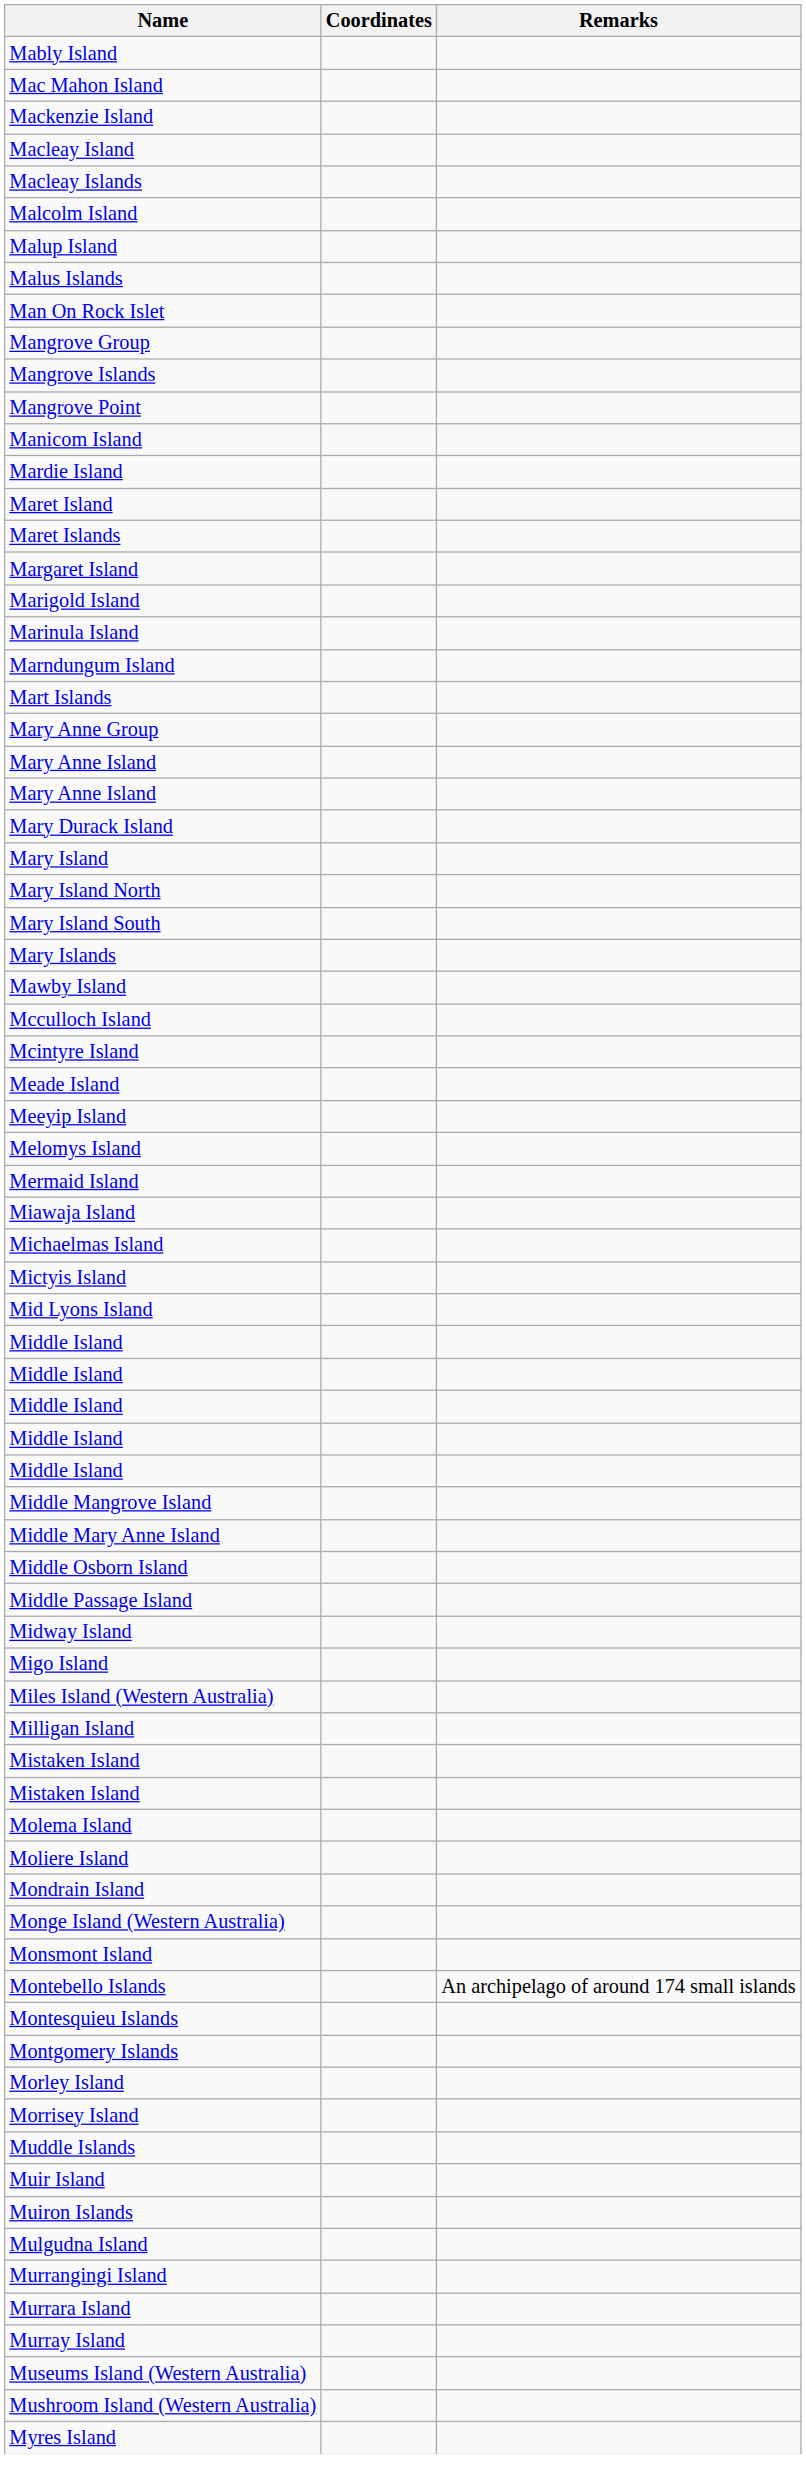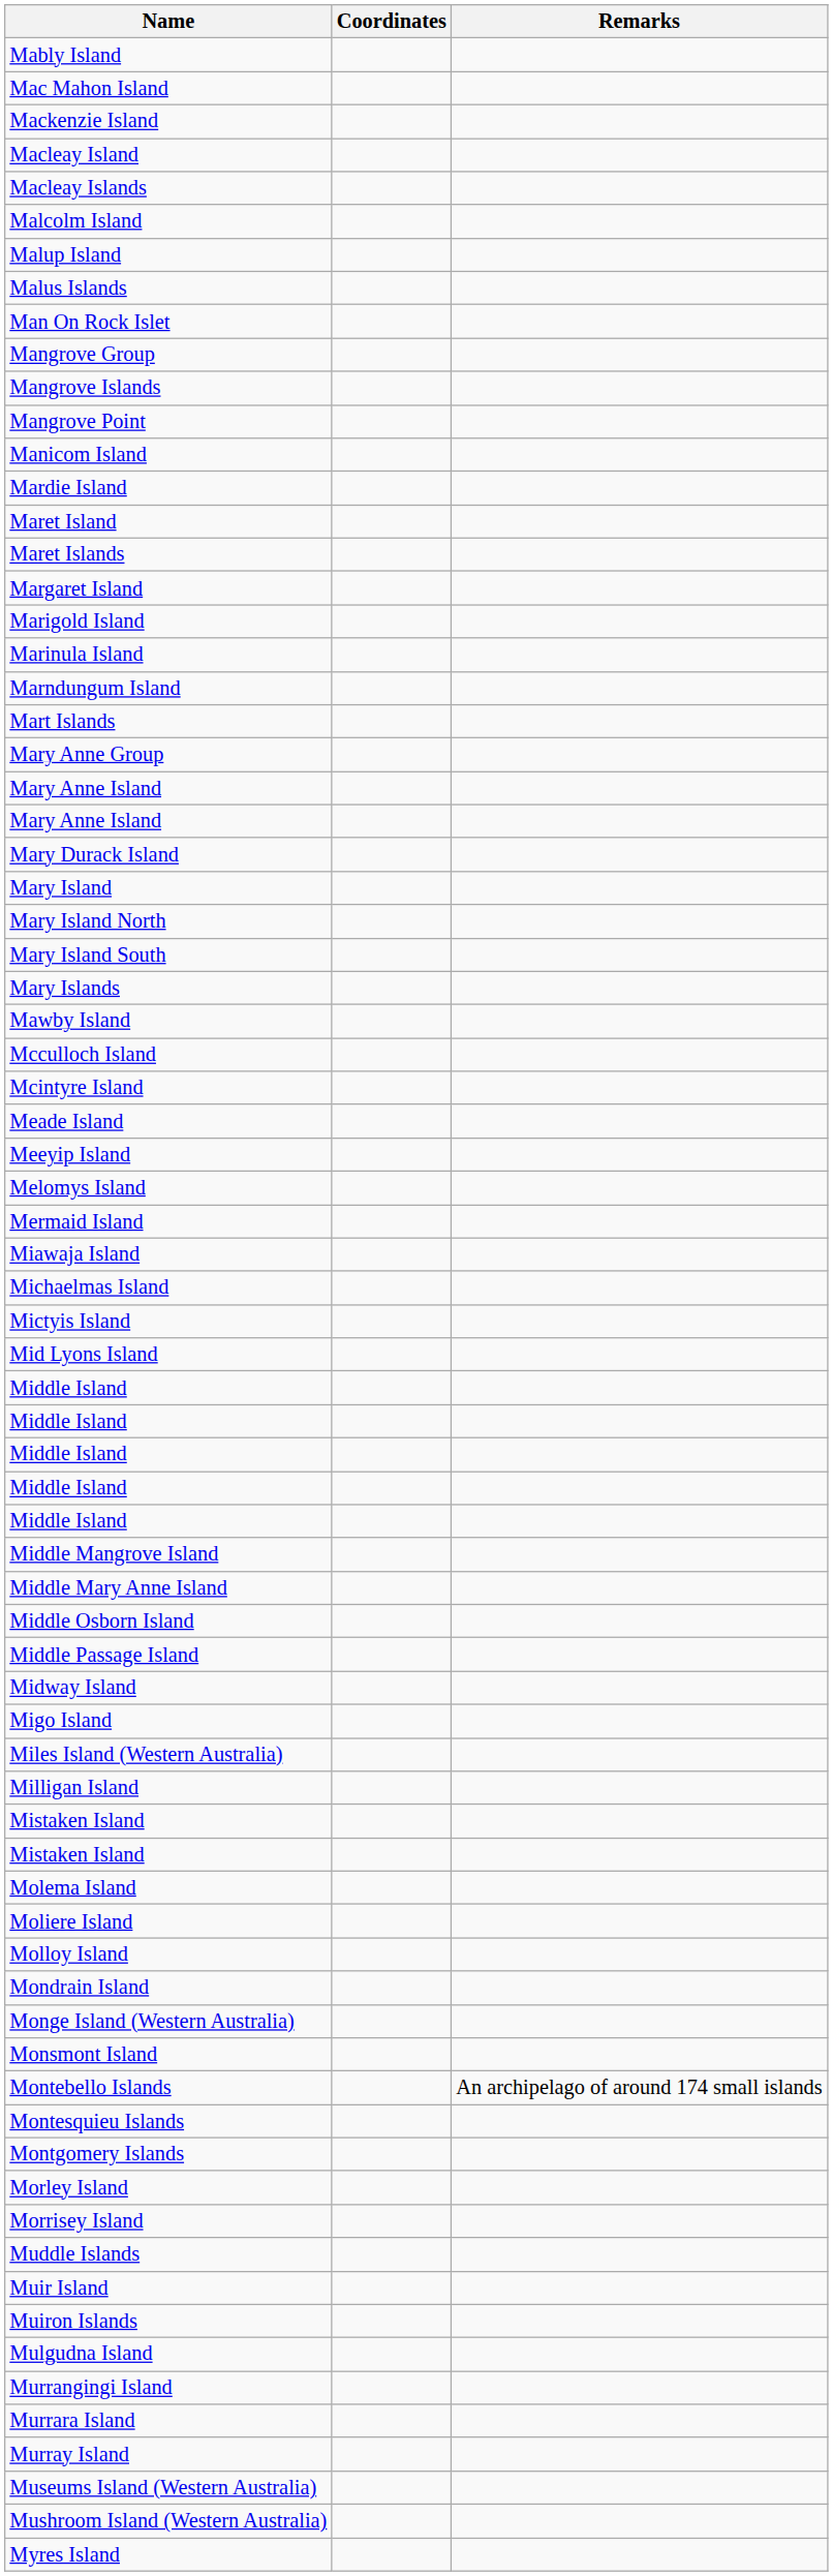 <table class="wikitable">
 <tr>
 <th>Name</th>
 <th>Coordinates</th>
 <th>Remarks</th>
 </tr>
 <tr>
 <td><a href='#'>Mably Island</a></td>
 <td></td>
 <td></td>
 </tr>
 <tr>
 <td><a href='#'>Mac Mahon Island</a></td>
 <td></td>
 <td></td>
 </tr>
 <tr>
 <td><a href='#'>Mackenzie Island</a></td>
 <td></td>
 <td></td>
 </tr>
 <tr>
 <td><a href='#'>Macleay Island</a></td>
 <td></td>
 <td></td>
 </tr>
 <tr>
 <td><a href='#'>Macleay Islands</a></td>
 <td></td>
 <td></td>
 </tr>
 <tr>
 <td><a href='#'>Malcolm Island</a></td>
 <td></td>
 <td></td>
 </tr>
 <tr>
 <td><a href='#'>Malup Island</a></td>
 <td></td>
 <td></td>
 </tr>
 <tr>
 <td><a href='#'>Malus Islands</a></td>
 <td></td>
 <td></td>
 </tr>
 <tr>
 <td><a href='#'>Man On Rock Islet</a></td>
 <td></td>
 <td></td>
 </tr>
 <tr>
 <td><a href='#'>Mangrove Group</a></td>
 <td></td>
 <td></td>
 </tr>
 <tr>
 <td><a href='#'>Mangrove Islands</a></td>
 <td></td>
 <td></td>
 </tr>
 <tr>
 <td><a href='#'>Mangrove Point</a></td>
 <td></td>
 <td></td>
 </tr>
 <tr>
 <td><a href='#'>Manicom Island</a></td>
 <td></td>
 <td></td>
 </tr>
 <tr>
 <td><a href='#'>Mardie Island</a></td>
 <td></td>
 <td></td>
 </tr>
 <tr>
 <td><a href='#'>Maret Island</a></td>
 <td></td>
 <td></td>
 </tr>
 <tr>
 <td><a href='#'>Maret Islands</a></td>
 <td></td>
 <td></td>
 </tr>
 <tr>
 <td><a href='#'>Margaret Island</a></td>
 <td></td>
 <td></td>
 </tr>
 <tr>
 <td><a href='#'>Marigold Island</a></td>
 <td></td>
 <td></td>
 </tr>
 <tr>
 <td><a href='#'>Marinula Island</a></td>
 <td></td>
 <td></td>
 </tr>
 <tr>
 <td><a href='#'>Marndungum Island</a></td>
 <td></td>
 <td></td>
 </tr>
 <tr>
 <td><a href='#'>Mart Islands</a></td>
 <td></td>
 <td></td>
 </tr>
 <tr>
 <td><a href='#'>Mary Anne Group</a></td>
 <td></td>
 <td></td>
 </tr>
 <tr>
 <td><a href='#'>Mary Anne Island</a></td>
 <td></td>
 <td></td>
 </tr>
 <tr>
 <td><a href='#'>Mary Anne Island</a></td>
 <td></td>
 <td></td>
 </tr>
 <tr>
 <td><a href='#'>Mary Durack Island</a></td>
 <td></td>
 <td></td>
 </tr>
 <tr>
 <td><a href='#'>Mary Island</a></td>
 <td></td>
 <td></td>
 </tr>
 <tr>
 <td><a href='#'>Mary Island North</a></td>
 <td></td>
 <td></td>
 </tr>
 <tr>
 <td><a href='#'>Mary Island South</a></td>
 <td></td>
 <td></td>
 </tr>
 <tr>
 <td><a href='#'>Mary Islands</a></td>
 <td></td>
 <td></td>
 </tr>
 <tr>
 <td><a href='#'>Mawby Island</a></td>
 <td></td>
 <td></td>
 </tr>
 <tr>
 <td><a href='#'>Mcculloch Island</a></td>
 <td></td>
 <td></td>
 </tr>
 <tr>
 <td><a href='#'>Mcintyre Island</a></td>
 <td></td>
 <td></td>
 </tr>
 <tr>
 <td><a href='#'>Meade Island</a></td>
 <td></td>
 <td></td>
 </tr>
 <tr>
 <td><a href='#'>Meeyip Island</a></td>
 <td></td>
 <td></td>
 </tr>
 <tr>
 <td><a href='#'>Melomys Island</a></td>
 <td></td>
 <td></td>
 </tr>
 <tr>
 <td><a href='#'>Mermaid Island</a></td>
 <td></td>
 <td></td>
 </tr>
 <tr>
 <td><a href='#'>Miawaja Island</a></td>
 <td></td>
 <td></td>
 </tr>
 <tr>
 <td><a href='#'>Michaelmas Island</a></td>
 <td></td>
 <td></td>
 </tr>
 <tr>
 <td><a href='#'>Mictyis Island</a></td>
 <td></td>
 <td></td>
 </tr>
 <tr>
 <td><a href='#'>Mid Lyons Island</a></td>
 <td></td>
 <td></td>
 </tr>
 <tr>
 <td><a href='#'>Middle Island</a></td>
 <td></td>
 <td></td>
 </tr>
 <tr>
 <td><a href='#'>Middle Island</a></td>
 <td></td>
 <td></td>
 </tr>
 <tr>
 <td><a href='#'>Middle Island</a></td>
 <td></td>
 <td></td>
 </tr>
 <tr>
 <td><a href='#'>Middle Island</a></td>
 <td></td>
 <td></td>
 </tr>
 <tr>
 <td><a href='#'>Middle Island</a></td>
 <td></td>
 <td></td>
 </tr>
 <tr>
 <td><a href='#'>Middle Mangrove Island</a></td>
 <td></td>
 <td></td>
 </tr>
 <tr>
 <td><a href='#'>Middle Mary Anne Island</a></td>
 <td></td>
 <td></td>
 </tr>
 <tr>
 <td><a href='#'>Middle Osborn Island</a></td>
 <td></td>
 <td></td>
 </tr>
 <tr>
 <td><a href='#'>Middle Passage Island</a></td>
 <td></td>
 <td></td>
 </tr>
 <tr>
 <td><a href='#'>Midway Island</a></td>
 <td></td>
 <td></td>
 </tr>
 <tr>
 <td><a href='#'>Migo Island</a></td>
 <td></td>
 <td></td>
 </tr>
 <tr>
 <td><a href='#'>Miles Island (Western Australia)</a></td>
 <td></td>
 <td></td>
 </tr>
 <tr>
 <td><a href='#'>Milligan Island</a></td>
 <td></td>
 <td></td>
 </tr>
 <tr>
 <td><a href='#'>Mistaken Island</a></td>
 <td></td>
 <td></td>
 </tr>
 <tr>
 <td><a href='#'>Mistaken Island</a></td>
 <td></td>
 <td></td>
 </tr>
 <tr>
 <td><a href='#'>Molema Island</a></td>
 <td></td>
 <td></td>
 </tr>
 <tr>
 <td><a href='#'>Moliere Island</a></td>
 <td></td>
 <td></td>
 </tr>
 <tr>
+<td><a href='#'>Molloy Island</a></td>
+<td></td>
+<td></td>
+</tr>
+<tr>
 <td><a href='#'>Mondrain Island</a></td>
 <td></td>
 <td></td>
 </tr>
 <tr>
 <td><a href='#'>Monge Island (Western Australia)</a></td>
 <td></td>
 <td></td>
 </tr>
 <tr>
 <td><a href='#'>Monsmont Island</a></td>
 <td></td>
 <td></td>
 </tr>
 <tr>
 <td><a href='#'>Montebello Islands</a></td>
 <td></td>
 <td>An archipelago of around 174 small islands</td>
 </tr>
 <tr>
 <td><a href='#'>Montesquieu Islands</a></td>
 <td></td>
 <td></td>
 </tr>
 <tr>
 <td><a href='#'>Montgomery Islands</a></td>
 <td></td>
 <td></td>
 </tr>
 <tr>
 <td><a href='#'>Morley Island</a></td>
 <td></td>
 <td></td>
 </tr>
 <tr>
 <td><a href='#'>Morrisey Island</a></td>
 <td></td>
 <td></td>
 </tr>
 <tr>
 <td><a href='#'>Muddle Islands</a></td>
 <td></td>
 <td></td>
 </tr>
 <tr>
 <td><a href='#'>Muir Island</a></td>
 <td></td>
 <td></td>
 </tr>
 <tr>
 <td><a href='#'>Muiron Islands</a></td>
 <td></td>
 <td></td>
 </tr>
 <tr>
 <td><a href='#'>Mulgudna Island</a></td>
 <td></td>
 <td></td>
 </tr>
 <tr>
 <td><a href='#'>Murrangingi Island</a></td>
 <td></td>
 <td></td>
 </tr>
 <tr>
 <td><a href='#'>Murrara Island</a></td>
 <td></td>
 <td></td>
 </tr>
 <tr>
 <td><a href='#'>Murray Island</a></td>
 <td></td>
 <td></td>
 </tr>
 <tr>
 <td><a href='#'>Museums Island (Western Australia)</a></td>
 <td></td>
 <td></td>
 </tr>
 <tr>
 <td><a href='#'>Mushroom Island (Western Australia)</a></td>
 <td></td>
 <td></td>
 </tr>
 <tr>
 <td><a href='#'>Myres Island</a></td>
 <td></td>
 <td></td>
 </tr>
 </table>
